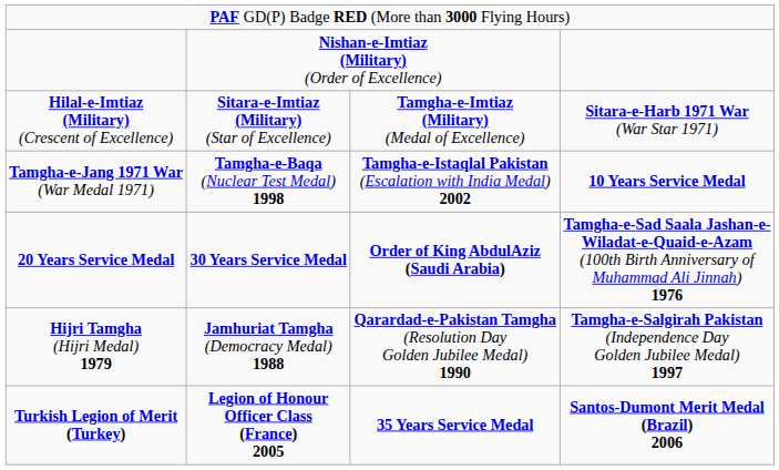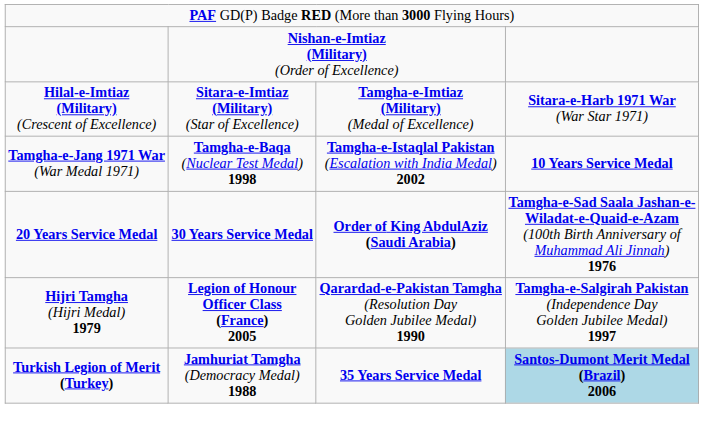 <table class="wikitable" style="margin:1em auto; text-align:center;">
 <tr>
 <td colspan="4"><strong><a href='#'>PAF</a></strong> GD(P) Badge <strong>RED</strong> (More than <strong>3000</strong> Flying Hours)</td>
 </tr>
 <tr>
 <td></td>
 <td colspan="2"><strong><a href='#'>Nishan-e-Imtiaz</a></strong><br><strong><a href='#'>(Military)</a></strong><br><em>(Order of Excellence)</em></td>
 <td></td>
 </tr>
 <tr>
 <td><strong><a href='#'>Hilal-e-Imtiaz</a></strong><br><strong><a href='#'>(Military)</a></strong><br><em>(Crescent of Excellence)</em></td>
 <td><strong><a href='#'>Sitara-e-Imtiaz</a></strong><br><strong><a href='#'>(Military)</a></strong><br><em>(Star of Excellence)</em></td>
 <td><strong><a href='#'>Tamgha-e-Imtiaz</a></strong><br><strong><a href='#'>(Military)</a></strong><br><em>(Medal of Excellence)</em></td>
 <td><strong><a href='#'>Sitara-e-Harb 1971 War</a></strong><br><em>(War Star 1971)</em></td>
 </tr>
 <tr>
 <td><strong><a href='#'>Tamgha-e-Jang 1971 War</a></strong><br><em>(War Medal 1971)</em></td>
 <td><strong><a href='#'>Tamgha-e-Baqa</a></strong><br><em>(<a href='#'>Nuclear Test Medal</a>)</em><br><strong>1998</strong></td>
 <td><strong><a href='#'>Tamgha-e-Istaqlal Pakistan</a></strong><br><em>(<a href='#'>Escalation with India Medal</a>)</em><br><strong>2002</strong></td>
 <td><strong><a href='#'>10 Years Service Medal</a></strong></td>
 </tr>
 <tr>
 <td><strong><a href='#'>20 Years Service Medal</a></strong></td>
 <td><strong><a href='#'>30 Years Service Medal</a></strong></td>
 <td><a href='#'><strong>Order of</strong> <strong>King AbdulAziz</strong></a><br><strong>(<a href='#'>Saudi Arabia</a>)</strong></td>
 <td><strong><a href='#'>Tamgha-e-Sad Saala Jashan-e-</a></strong><br><strong><a href='#'>Wiladat-e-Quaid-e-Azam</a></strong><br><em>(100th Birth Anniversary of</em><br><em><a href='#'>Muhammad Ali Jinnah</a>)</em><br><strong>1976</strong></td>
 </tr>
 <tr>
 <td><strong><a href='#'>Hijri Tamgha</a></strong><br><em>(Hijri Medal)</em><br><strong>1979</strong></td>
-<td><strong><a href='#'>Jamhuriat Tamgha</a></strong><br><em>(Democracy Medal)</em><br><strong>1988</strong></td>
+<td><strong><a href='#'>Legion of Honour</a></strong><br><strong><a href='#'>Officer Class</a></strong><br><strong>(<a href='#'>France</a>)</strong><br><strong>2005</strong></td>
 <td><strong><a href='#'>Qarardad-e-Pakistan Tamgha</a></strong><br><em>(Resolution Day</em><br><em>Golden Jubilee Medal)</em><br><strong>1990</strong></td>
 <td><strong><a href='#'>Tamgha-e-Salgirah Pakistan</a></strong><br><em>(Independence Day</em><br><em>Golden Jubilee Medal)</em><br><strong>1997</strong></td>
 </tr>
 <tr>
 <td><a href='#'><strong>Turkish Legion of Merit</strong></a><br><strong>(<a href='#'>Turkey</a>)</strong></td>
-<td><strong><a href='#'>Legion of Honour</a></strong><br><strong><a href='#'>Officer Class</a></strong><br><strong>(<a href='#'>France</a>)</strong><br><strong>2005</strong></td>
+<td><strong><a href='#'>Jamhuriat Tamgha</a></strong><br><em>(Democracy Medal)</em><br><strong>1988</strong></td>
 <td><strong><a href='#'>35 Years Service Medal</a></strong></td>
-<td><strong><a href='#'>Santos-Dumont Merit Medal</a></strong><br><strong>(<a href='#'>Brazil</a>)</strong><br><strong>2006</strong></td>
+<td style="background: lightblue;"><strong><a href='#'>Santos-Dumont Merit Medal</a></strong><br><strong>(<a href='#'>Brazil</a>)</strong><br><strong>2006</strong></td>
 </tr>
 </table>
